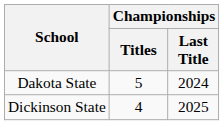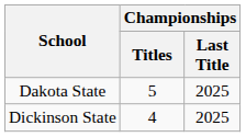 <table class="wikitable sortable" style="text-align:center">
 <tr>
 <th rowspan=2>School</th>
 <th colspan=2>Championships</th>
 </tr>
 <tr>
 <th>Titles</th>
 <th>Last<br>Title</th>
 </tr>
 <tr>
 <td>Dakota State</td>
 <td>5</td>
-<td>2024</td>
+<td>2025</td>
 </tr>
 <tr>
 <td>Dickinson State</td>
 <td>4</td>
 <td>2025</td>
 </tr>
 </table>
